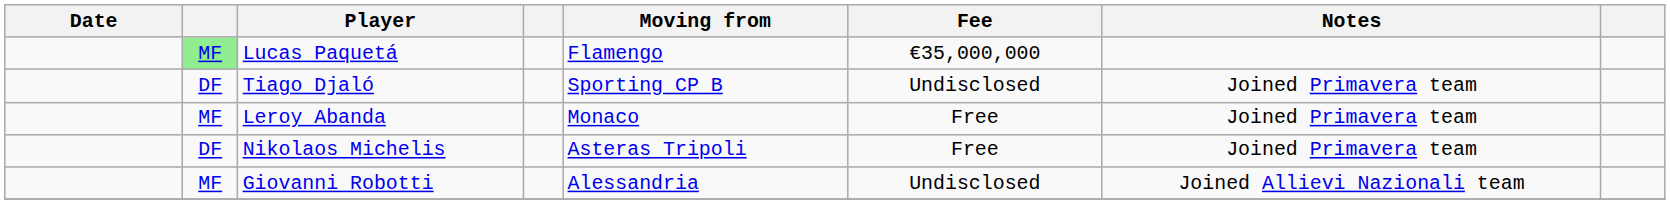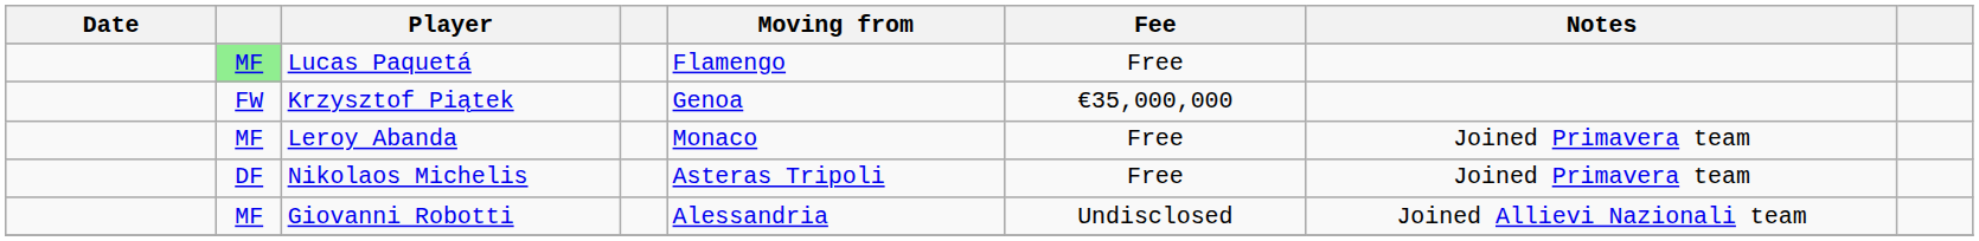 <table class="wikitable sortable">
 <tr>
 <th style="width:110px">Date</th>
 <th style="width:30px"></th>
 <th style="width:180px">Player</th>
 <th style="width:20px"></th>
 <th style="width:180px">Moving from</th>
 <th style="width:160px">Fee</th>
 <th style="width:320px" class="unsortable">Notes</th>
 <th style="width:35px"></th>
 </tr>
 <tr>
 <td></td>
 <td style="background: lightgreen; text-align:center"><a href='#'>MF</a></td>
 <td> <a href='#'>Lucas Paquetá</a></td>
 <td style="text-align:center"></td>
 <td> <a href='#'>Flamengo</a></td>
-<td style="text-align:center">€35,000,000</td>
+<td style="text-align:center">Free</td>
 <td style="text-align:center"></td>
 <td></td>
 </tr>
 <tr>
 <td></td>
-<td style="text-align:center"><a href='#'>DF</a></td>
-<td> <a href='#'>Tiago Djaló</a></td>
+<td style="text-align:center"><a href='#'>FW</a></td>
+<td> <a href='#'>Krzysztof Piątek</a></td>
 <td style="text-align:center"></td>
-<td> <a href='#'>Sporting CP B</a></td>
-<td style="text-align:center">Undisclosed</td>
-<td style="text-align:center">Joined <a href='#'>Primavera</a> team</td>
+<td> <a href='#'>Genoa</a></td>
+<td style="text-align:center">€35,000,000</td>
+<td style="text-align:center"></td>
 <td></td>
 </tr>
 <tr>
 <td></td>
 <td style="text-align:center"><a href='#'>MF</a></td>
 <td>  <a href='#'>Leroy Abanda</a></td>
 <td style="text-align:center"></td>
 <td>  <a href='#'>Monaco</a></td>
 <td style="text-align:center">Free</td>
 <td style="text-align:center">Joined <a href='#'>Primavera</a> team</td>
 <td></td>
 </tr>
 <tr>
 <td></td>
 <td style="text-align:center"><a href='#'>DF</a></td>
 <td> <a href='#'>Nikolaos Michelis</a></td>
 <td style="text-align:center"></td>
 <td> <a href='#'>Asteras Tripoli</a></td>
 <td style="text-align:center">Free</td>
 <td style="text-align:center">Joined <a href='#'>Primavera</a> team</td>
 <td></td>
 </tr>
 <tr>
 <td></td>
 <td style="text-align:center"><a href='#'>MF</a></td>
 <td> <a href='#'>Giovanni Robotti</a></td>
 <td style="text-align:center"></td>
 <td> <a href='#'>Alessandria</a></td>
 <td style="text-align:center">Undisclosed</td>
 <td style="text-align:center">Joined <a href='#'>Allievi Nazionali</a> team</td>
 <td></td>
 </tr>
 <tr>
 </tr>
 </table>
